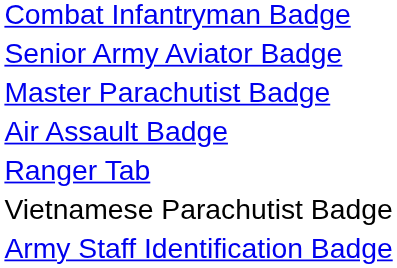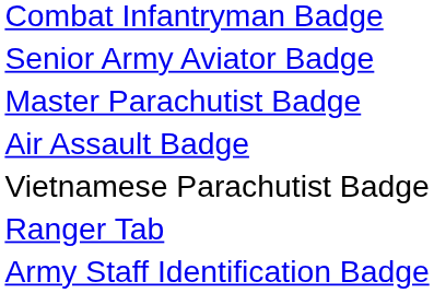 <table>
 <tr>
 <td></td>
 <td><a href='#'>Combat Infantryman Badge</a></td>
 </tr>
 <tr>
 <td></td>
 <td><a href='#'>Senior Army Aviator Badge</a></td>
 </tr>
 <tr>
 <td></td>
 <td><a href='#'>Master Parachutist Badge</a></td>
 </tr>
 <tr>
 <td></td>
 <td><a href='#'>Air Assault Badge</a></td>
 </tr>
 <tr>
 <td></td>
-<td><a href='#'>Ranger Tab</a></td>
+<td>Vietnamese Parachutist Badge</td>
 </tr>
 <tr>
 <td></td>
-<td>Vietnamese Parachutist Badge</td>
+<td><a href='#'>Ranger Tab</a></td>
 </tr>
 <tr>
 <td></td>
 <td><a href='#'>Army Staff Identification Badge</a></td>
 </tr>
 </table>
